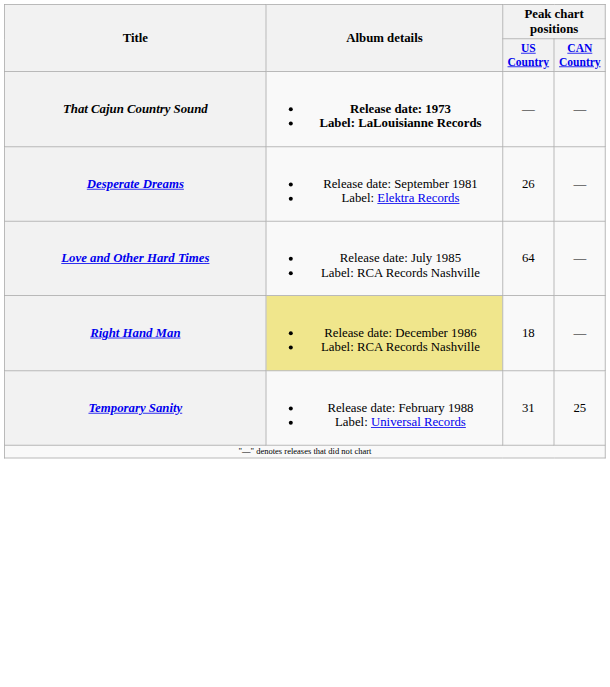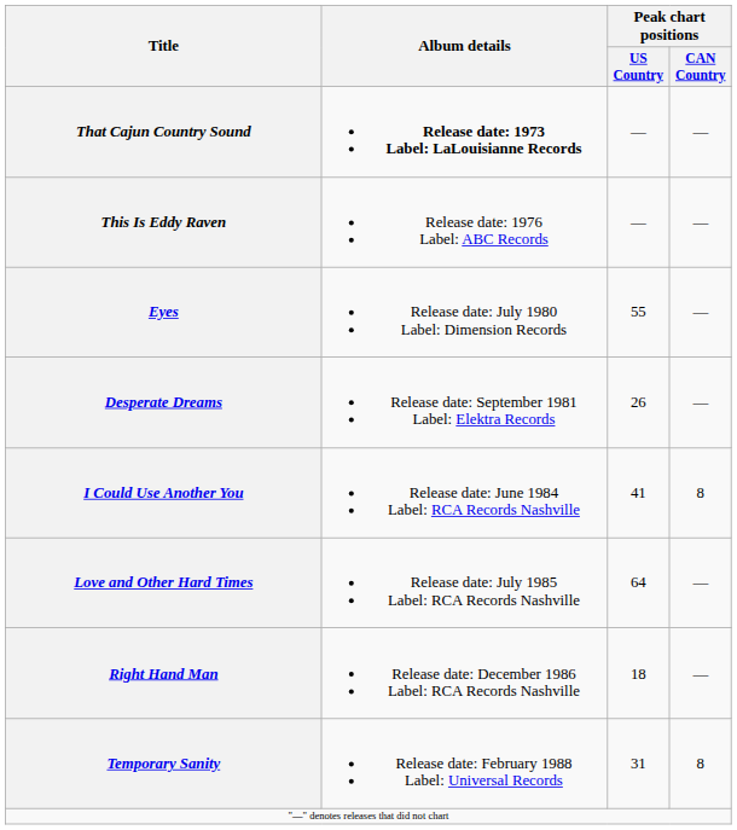 <table class="wikitable plainrowheaders" style="text-align:center;">
 <tr>
 <th rowspan="2" style="width:20em;">Title</th>
 <th rowspan="2" style="width:18em;">Album details</th>
 <th colspan="2">Peak chart<br>positions</th>
 </tr>
 <tr>
 <th style="width:4em;font-size:90%;"><a href='#'>US Country</a></th>
 <th style="width:4em;font-size:90%;"><a href='#'>CAN Country</a></th>
 </tr>
 <tr>
 <th scope="row"><em>That Cajun Country Sound</em></th>
 <td><strong><br><ul><li>Release date: 1973</li><li>Label: LaLouisianne Records</li></ul></strong></td>
 <td>—</td>
 <td>—</td>
 </tr>
 <tr>
+<th scope="row"><em>This Is Eddy Raven</em></th>
+<td><br><ul><li>Release date: 1976</li><li>Label: <a href='#'>ABC Records</a></li></ul></td>
+<td>—</td>
+<td>—</td>
+</tr>
+<tr>
+<th scope="row"><em><a href='#'>Eyes</a></em></th>
+<td><br><ul><li>Release date: July 1980</li><li>Label: Dimension Records</li></ul></td>
+<td>55</td>
+<td>—</td>
+</tr>
+<tr>
 <th scope="row"><em><a href='#'>Desperate Dreams</a></em></th>
 <td><br><ul><li>Release date: September 1981</li><li>Label: <a href='#'>Elektra Records</a></li></ul></td>
 <td>26</td>
 <td>—</td>
+</tr>
+<tr>
+<th scope="row"><em><a href='#'>I Could Use Another You</a></em></th>
+<td><br><ul><li>Release date: June 1984</li><li>Label: <a href='#'>RCA Records Nashville</a></li></ul></td>
+<td>41</td>
+<td>8</td>
 </tr>
 <tr>
 <th scope="row"><em><a href='#'>Love and Other Hard Times</a></em></th>
 <td><br><ul><li>Release date: July 1985</li><li>Label: RCA Records Nashville</li></ul></td>
 <td>64</td>
 <td>—</td>
 </tr>
 <tr>
 <th scope="row"><em><a href='#'>Right Hand Man</a></em></th>
-<td style="background: khaki;"><br><ul><li>Release date: December 1986</li><li>Label: RCA Records Nashville</li></ul></td>
+<td><br><ul><li>Release date: December 1986</li><li>Label: RCA Records Nashville</li></ul></td>
 <td>18</td>
 <td>—</td>
 </tr>
 <tr>
 <th scope="row"><em><a href='#'>Temporary Sanity</a></em></th>
 <td><br><ul><li>Release date: February 1988</li><li>Label: <a href='#'>Universal Records</a></li></ul></td>
 <td>31</td>
-<td>25</td>
+<td>8</td>
 </tr>
 <tr>
 <td align="center" colspan="4" style="font-size:8pt">"—" denotes releases that did not chart</td>
 </tr>
 </table>
